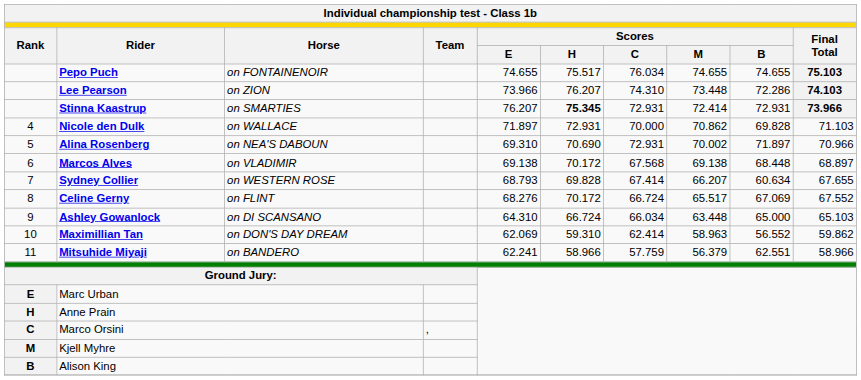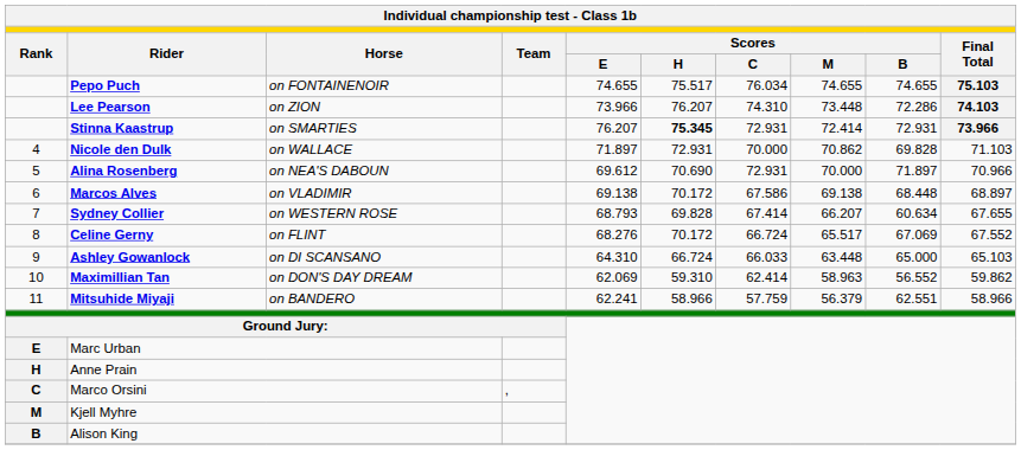 <table class=wikitable style="font-size:100%" width="95%">
 <tr>
 <th colspan="10">Individual championship test - Class 1b</th>
 </tr>
 <tr>
 <td colspan="10" bgcolor="gold"></td>
 </tr>
 <tr>
 <th rowspan="2">Rank</th>
 <th rowspan="2">Rider</th>
 <th rowspan="2">Horse</th>
 <th rowspan="2">Team</th>
 <th colspan="5">Scores</th>
 <th rowspan="2">Final<br>Total</th>
 </tr>
 <tr>
 <th>E</th>
 <th>H</th>
 <th>C</th>
 <th>M</th>
 <th>B</th>
 </tr>
 <tr>
 <td align=center></td>
 <td><strong><a href='#'>Pepo Puch</a></strong></td>
 <td><em>on FONTAINENOIR</em></td>
 <td><strong></strong></td>
 <td align=right>74.655</td>
 <td align=right>75.517</td>
 <td align=right>76.034</td>
 <td align=right>74.655</td>
 <td align=right>74.655</td>
 <th align=right>75.103</th>
 </tr>
 <tr>
 <td align=center></td>
 <td><strong><a href='#'>Lee Pearson</a></strong></td>
 <td><em>on ZION</em></td>
 <td><strong></strong></td>
 <td align=right>73.966</td>
 <td align=right>76.207</td>
 <td align=right>74.310</td>
 <td align=right>73.448</td>
 <td align=right>72.286</td>
 <th align=right>74.103</th>
 </tr>
 <tr>
 <td align=center></td>
 <td><strong><a href='#'>Stinna Kaastrup</a></strong></td>
 <td><em>on SMARTIES</em></td>
 <td><strong></strong></td>
 <td align=right>76.207</td>
 <td align=right><strong>75.345</strong></td>
 <td align=right>72.931</td>
 <td align=right>72.414</td>
 <td align=right>72.931</td>
 <th align=right>73.966</th>
 </tr>
 <tr>
 <td align=center>4</td>
 <td><strong><a href='#'>Nicole den Dulk</a></strong></td>
 <td><em>on WALLACE</em></td>
 <td><strong></strong></td>
 <td align=right>71.897</td>
 <td align=right>72.931</td>
 <td align=right>70.000</td>
 <td align=right>70.862</td>
 <td align=right>69.828</td>
 <td align=right>71.103</td>
 </tr>
 <tr>
 <td align=center>5</td>
 <td><strong><a href='#'>Alina Rosenberg</a></strong></td>
 <td><em>on NEA'S DABOUN</em></td>
 <td><strong></strong></td>
-<td align=right>69.310</td>
+<td align=right>69.612</td>
 <td align=right>70.690</td>
 <td align=right>72.931</td>
-<td align=right>70.002</td>
+<td align=right>70.000</td>
 <td align=right>71.897</td>
 <td align=right>70.966</td>
 </tr>
 <tr>
 <td align=center>6</td>
 <td><strong><a href='#'>Marcos Alves</a></strong></td>
 <td><em>on VLADIMIR</em></td>
 <td><strong></strong></td>
 <td align=right>69.138</td>
 <td align=right>70.172</td>
-<td align=right>67.568</td>
+<td align=right>67.586</td>
 <td align=right>69.138</td>
 <td align=right>68.448</td>
 <td align=right>68.897</td>
 </tr>
 <tr>
 <td align=center>7</td>
 <td><strong><a href='#'>Sydney Collier</a></strong></td>
 <td><em>on WESTERN ROSE</em></td>
 <td><strong></strong></td>
 <td align=right>68.793</td>
 <td align=right>69.828</td>
 <td align=right>67.414</td>
 <td align=right>66.207</td>
 <td align=right>60.634</td>
 <td align=right>67.655</td>
 </tr>
 <tr>
 <td align=center>8</td>
 <td><strong><a href='#'>Celine Gerny</a></strong></td>
 <td><em>on FLINT</em></td>
 <td><strong></strong></td>
 <td align=right>68.276</td>
 <td align=right>70.172</td>
 <td align=right>66.724</td>
 <td align=right>65.517</td>
 <td align=right>67.069</td>
 <td align=right>67.552</td>
 </tr>
 <tr>
 <td align=center>9</td>
 <td><strong><a href='#'>Ashley Gowanlock</a></strong></td>
 <td><em>on DI SCANSANO</em></td>
 <td><strong></strong></td>
 <td align=right>64.310</td>
 <td align=right>66.724</td>
-<td align=right>66.034</td>
+<td align=right>66.033</td>
 <td align=right>63.448</td>
 <td align=right>65.000</td>
 <td align=right>65.103</td>
 </tr>
 <tr>
 <td align=center>10</td>
 <td><strong><a href='#'>Maximillian Tan</a></strong></td>
 <td><em>on DON'S DAY DREAM</em></td>
 <td><strong></strong></td>
 <td align=right>62.069</td>
 <td align=right>59.310</td>
 <td align=right>62.414</td>
 <td align=right>58.963</td>
 <td align=right>56.552</td>
 <td align=right>59.862</td>
 </tr>
 <tr>
 <td align=center>11</td>
 <td><strong><a href='#'>Mitsuhide Miyaji</a></strong></td>
 <td><em>on BANDERO</em></td>
 <td><strong></strong></td>
 <td align=right>62.241</td>
 <td align=right>58.966</td>
 <td align=right>57.759</td>
 <td align=right>56.379</td>
 <td align=right>62.551</td>
 <td align=right>58.966</td>
 </tr>
 <tr>
 <td colspan="10" bgcolor="green"></td>
 </tr>
 <tr>
 <th colspan="4">Ground Jury:</th>
 <td colspan="6" rowspan="6"></td>
 </tr>
 <tr>
 <th>E</th>
 <td colspan="2">Marc Urban</td>
 <td></td>
 </tr>
 <tr>
 <th>H</th>
 <td colspan="2">Anne Prain</td>
 <td></td>
 </tr>
 <tr>
 <th>C</th>
 <td colspan="2">Marco Orsini</td>
 <td>,</td>
 </tr>
 <tr>
 <th>M</th>
 <td colspan="2">Kjell Myhre</td>
 <td></td>
 </tr>
 <tr>
 <th>B</th>
 <td colspan="2">Alison King</td>
 <td></td>
 </tr>
 <tr>
 </tr>
 </table>
